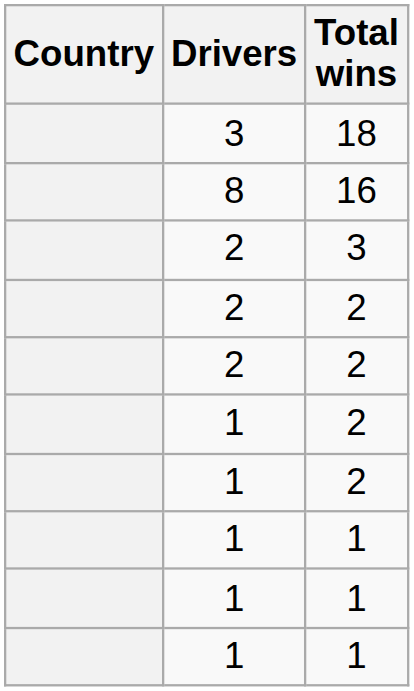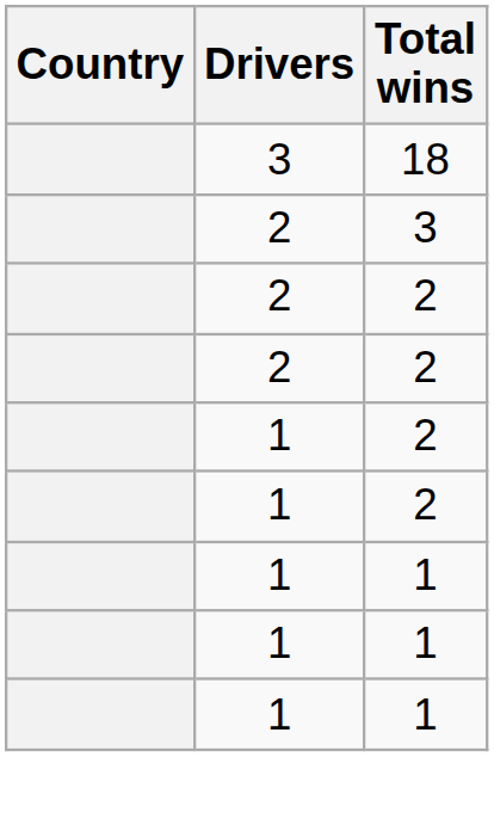 <table class="sortable plainrowheaders wikitable">
 <tr>
 <th scope=col>Country</th>
 <th scope=col>Drivers</th>
 <th scope=col>Total <br>wins</th>
 </tr>
 <tr>
 <th scope=row></th>
 <td align="center">3</td>
 <td align="center">18</td>
-</tr>
-<tr>
-<th scope=row></th>
-<td align="center">8</td>
-<td align="center">16</td>
 </tr>
 <tr>
 <th scope=row></th>
 <td align="center">2</td>
 <td align="center">3</td>
 </tr>
 <tr>
 <th scope=row></th>
 <td align="center">2</td>
 <td align="center">2</td>
 </tr>
 <tr>
 <th scope=row></th>
 <td align="center">2</td>
 <td align="center">2</td>
 </tr>
 <tr>
 <th scope=row></th>
 <td align="center">1</td>
 <td align="center">2</td>
 </tr>
 <tr>
 <th scope=row></th>
 <td align="center">1</td>
 <td align="center">2</td>
 </tr>
 <tr>
 <th scope=row></th>
 <td align="center">1</td>
 <td align="center">1</td>
 </tr>
 <tr>
 <th scope=row></th>
 <td align="center">1</td>
 <td align="center">1</td>
 </tr>
 <tr>
 <th scope=row></th>
 <td align="center">1</td>
 <td align="center">1</td>
 </tr>
 </table>
